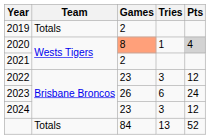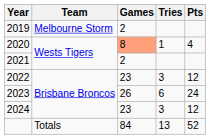 <table class="wikitable">
 <tr>
 <th>Year</th>
 <th>Team</th>
 <th>Games</th>
 <th>Tries</th>
 <th>Pts</th>
 </tr>
 <tr>
 <td>2019</td>
-<td>Totals</td>
+<td> <a href='#'>Melbourne Storm</a></td>
 <td>2</td>
 <td></td>
 <td></td>
 </tr>
 <tr>
 <td>2020</td>
 <td rowspan="2"> <a href='#'>Wests Tigers</a></td>
 <td style="background: lightsalmon;">8</td>
 <td>1</td>
-<td style="background: lightgrey;">4</td>
+<td>4</td>
 </tr>
 <tr>
 <td>2021</td>
 <td>2</td>
 <td></td>
 <td></td>
 </tr>
 <tr>
 <td>2022</td>
 <td rowspan="3"> <a href='#'>Brisbane Broncos</a></td>
 <td>23</td>
 <td>3</td>
 <td>12</td>
 </tr>
 <tr>
 <td>2023</td>
 <td>26</td>
 <td>6</td>
 <td>24</td>
 </tr>
 <tr>
 <td>2024</td>
 <td>23</td>
 <td>3</td>
 <td>12</td>
 </tr>
 <tr>
 <td></td>
 <td>Totals</td>
 <td>84</td>
 <td>13</td>
 <td>52</td>
 </tr>
 </table>
